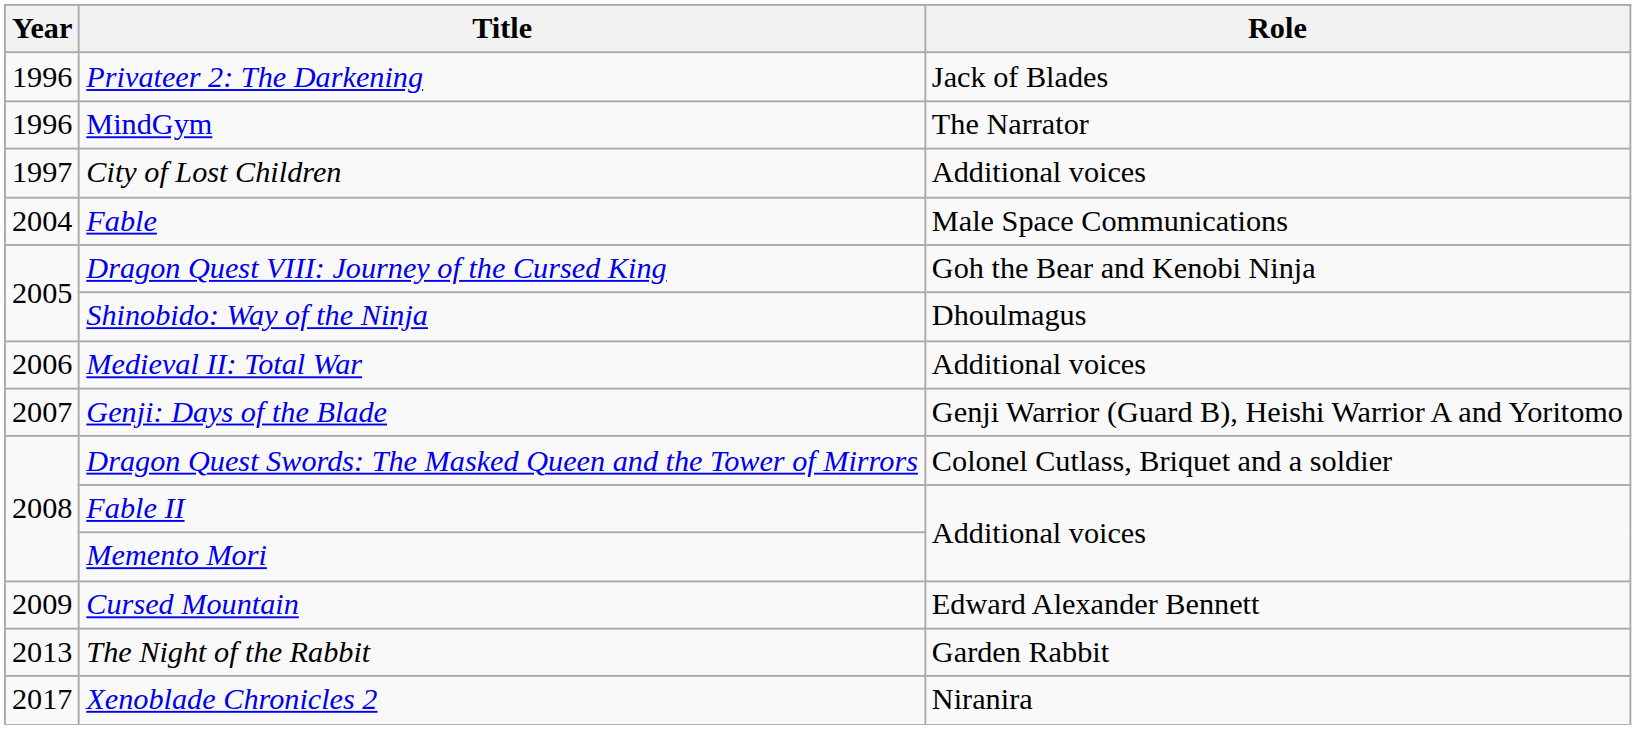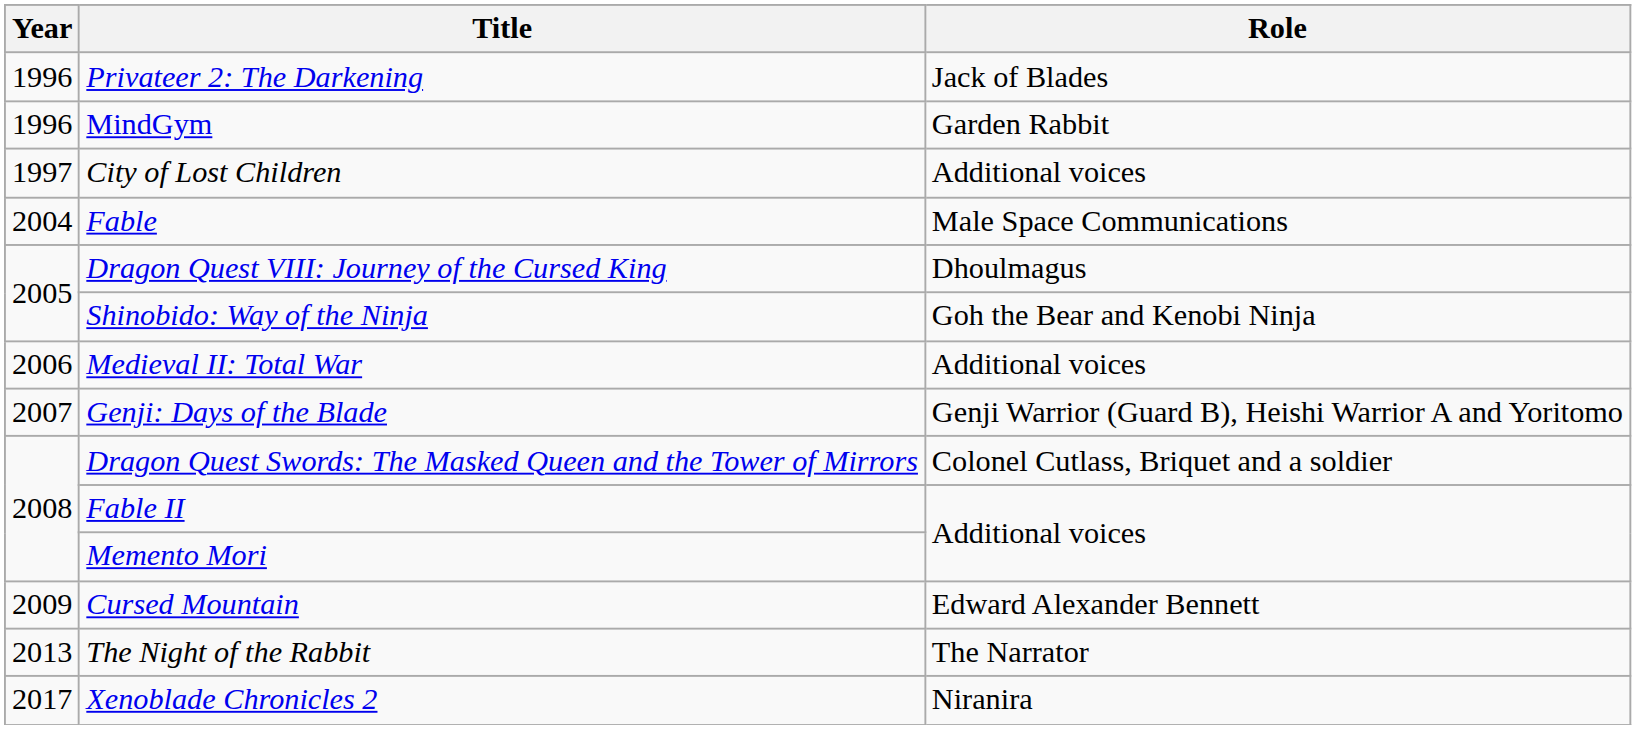 <table class="wikitable">
 <tr>
 <th>Year</th>
 <th>Title</th>
 <th>Role</th>
 </tr>
 <tr>
 <td>1996</td>
 <td><em><a href='#'>Privateer 2: The Darkening</a></em></td>
 <td>Jack of Blades</td>
 </tr>
 <tr>
 <td>1996</td>
 <td><a href='#'>MindGym</a></td>
-<td>The Narrator</td>
+<td>Garden Rabbit</td>
 </tr>
 <tr>
 <td>1997</td>
 <td><em>City of Lost Children</em></td>
 <td>Additional voices</td>
 </tr>
 <tr>
 <td>2004</td>
 <td><em><a href='#'>Fable</a></em></td>
 <td>Male Space Communications</td>
 </tr>
 <tr>
 <td rowspan="2">2005</td>
 <td><em><a href='#'>Dragon Quest VIII: Journey of the Cursed King</a></em></td>
-<td>Goh the Bear and Kenobi Ninja</td>
+<td>Dhoulmagus</td>
 </tr>
 <tr>
 <td><em><a href='#'>Shinobido: Way of the Ninja</a></em></td>
-<td>Dhoulmagus</td>
+<td>Goh the Bear and Kenobi Ninja</td>
 </tr>
 <tr>
 <td>2006</td>
 <td><em><a href='#'>Medieval II: Total War</a></em></td>
 <td>Additional voices</td>
 </tr>
 <tr>
 <td>2007</td>
 <td><em><a href='#'>Genji: Days of the Blade</a></em></td>
 <td>Genji Warrior (Guard B), Heishi Warrior A and Yoritomo</td>
 </tr>
 <tr>
 <td rowspan="3">2008</td>
 <td><em><a href='#'>Dragon Quest Swords: The Masked Queen and the Tower of Mirrors</a></em></td>
 <td>Colonel Cutlass, Briquet and a soldier</td>
 </tr>
 <tr>
 <td><em><a href='#'>Fable II</a></em></td>
 <td rowspan="2">Additional voices</td>
 </tr>
 <tr>
 <td><em><a href='#'>Memento Mori</a></em></td>
 </tr>
 <tr>
 <td>2009</td>
 <td><em><a href='#'>Cursed Mountain</a></em></td>
 <td>Edward Alexander Bennett</td>
 </tr>
 <tr>
 <td>2013</td>
 <td><em>The Night of the Rabbit</em></td>
-<td>Garden Rabbit</td>
+<td>The Narrator</td>
 </tr>
 <tr>
 <td>2017</td>
 <td><em><a href='#'>Xenoblade Chronicles 2</a></em></td>
 <td>Niranira</td>
 </tr>
 </table>
